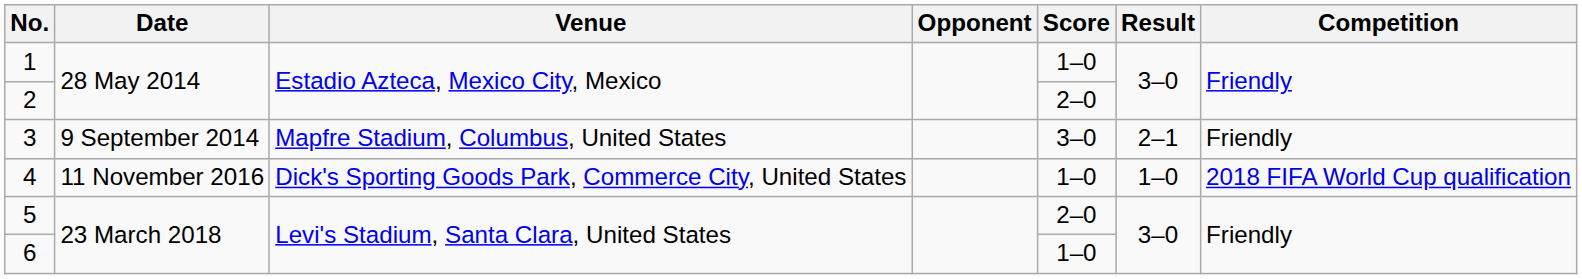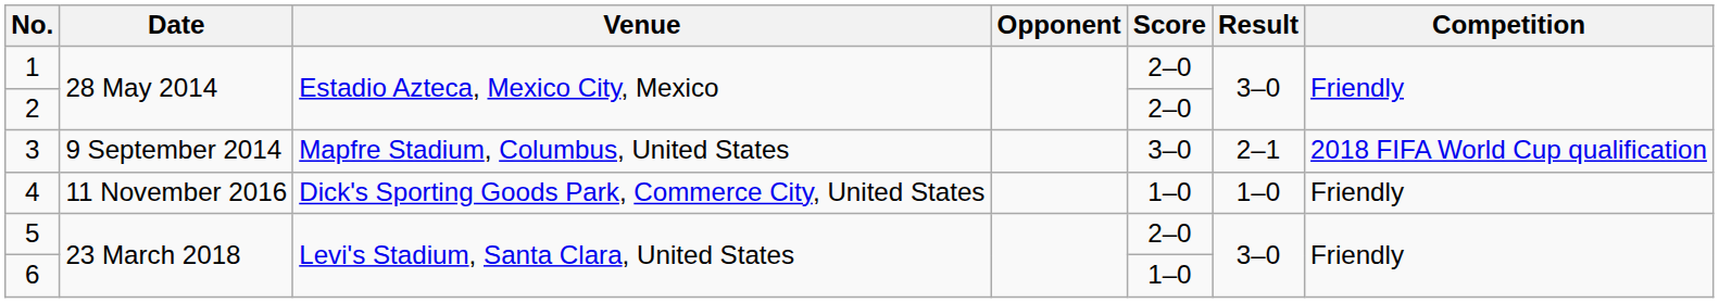 <table class="wikitable sortable">
 <tr>
 <th scope="col">No.</th>
 <th scope="col">Date</th>
 <th scope="col">Venue</th>
 <th scope="col">Opponent</th>
 <th scope="col">Score</th>
 <th scope="col">Result</th>
 <th scope="col">Competition</th>
 </tr>
 <tr>
 <td align="center">1</td>
 <td rowspan="2">28 May 2014</td>
 <td rowspan="2"><a href='#'>Estadio Azteca</a>, <a href='#'>Mexico City</a>, Mexico</td>
 <td rowspan="2"></td>
-<td align="center">1–0</td>
+<td align="center">2–0</td>
 <td rowspan=2 style="text-align:center">3–0</td>
 <td rowspan="2"><a href='#'>Friendly</a></td>
 </tr>
 <tr>
 <td align="center">2</td>
 <td align="center">2–0</td>
 </tr>
 <tr>
 <td align="center">3</td>
 <td>9 September 2014</td>
 <td><a href='#'>Mapfre Stadium</a>, <a href='#'>Columbus</a>, United States</td>
 <td></td>
 <td align="center">3–0</td>
 <td align="center">2–1</td>
-<td>Friendly</td>
+<td><a href='#'>2018 FIFA World Cup qualification</a></td>
 </tr>
 <tr>
 <td align="center">4</td>
 <td>11 November 2016</td>
 <td><a href='#'>Dick's Sporting Goods Park</a>, <a href='#'>Commerce City</a>, United States</td>
 <td></td>
 <td align="center">1–0</td>
 <td align="center">1–0</td>
-<td><a href='#'>2018 FIFA World Cup qualification</a></td>
+<td>Friendly</td>
 </tr>
 <tr>
 <td align="center">5</td>
 <td rowspan="2">23 March 2018</td>
 <td rowspan="2"><a href='#'>Levi's Stadium</a>, <a href='#'>Santa Clara</a>, United States</td>
 <td rowspan="2"></td>
 <td align="center">2–0</td>
 <td rowspan="2" align="center">3–0</td>
 <td rowspan="2">Friendly</td>
 </tr>
 <tr>
 <td align="center">6</td>
 <td align="center">1–0</td>
 </tr>
 </table>
